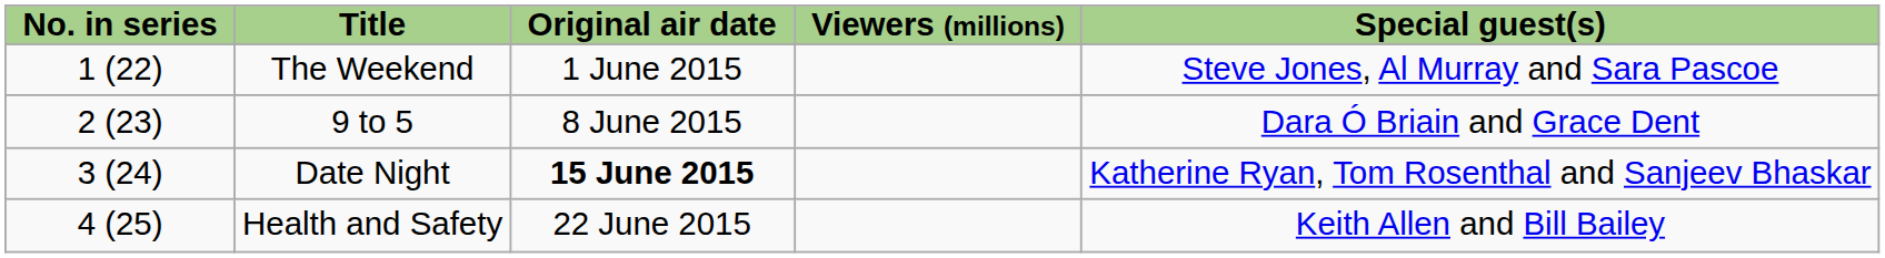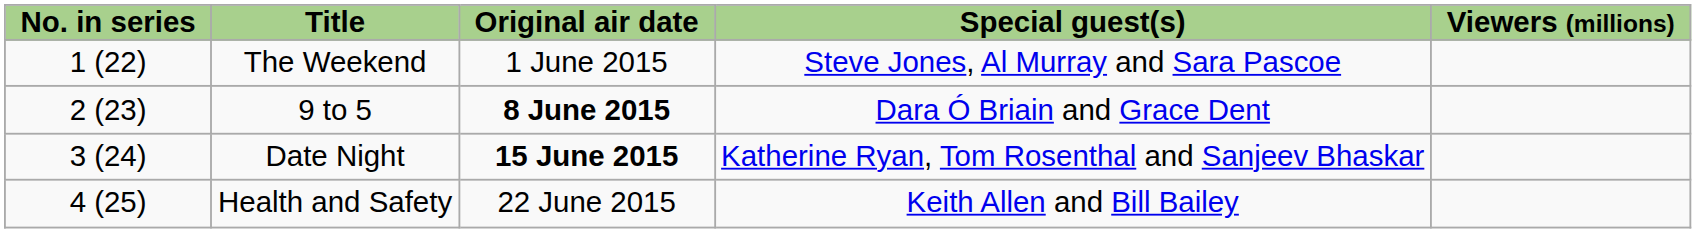 <table style="text-align:center;" class="wikitable">
 <tr>
 <th style="background-color:#A8D08D; padding:0 8px;">No. in series</th>
 <th style="background-color:#A8D08D; padding:0 8px;">Title</th>
 <th style="background-color:#A8D08D; padding:0 8px;">Original air date</th>
+<th style="background-color:#A8D08D; padding:0 8px;">Special guest(s)</th>
 <th style="background-color:#A8D08D; padding:0 8px;">Viewers <small>(millions)</small></th>
-<th style="background-color:#A8D08D; padding:0 8px;">Special guest(s)</th>
 </tr>
 <tr>
 <td>1 (22)</td>
 <td>The Weekend</td>
 <td>1 June 2015</td>
+<td><a href='#'>Steve Jones</a>, <a href='#'>Al Murray</a> and <a href='#'>Sara Pascoe</a></td>
 <td></td>
-<td><a href='#'>Steve Jones</a>, <a href='#'>Al Murray</a> and <a href='#'>Sara Pascoe</a></td>
 </tr>
 <tr>
 <td>2 (23)</td>
 <td>9 to 5</td>
-<td>8 June 2015</td>
+<td><strong>8 June 2015</strong></td>
+<td><a href='#'>Dara Ó Briain</a> and <a href='#'>Grace Dent</a></td>
 <td></td>
-<td><a href='#'>Dara Ó Briain</a> and <a href='#'>Grace Dent</a></td>
 </tr>
 <tr>
 <td>3 (24)</td>
 <td>Date Night</td>
 <td><strong>15 June 2015</strong></td>
+<td><a href='#'>Katherine Ryan</a>, <a href='#'>Tom Rosenthal</a> and <a href='#'>Sanjeev Bhaskar</a></td>
 <td></td>
-<td><a href='#'>Katherine Ryan</a>, <a href='#'>Tom Rosenthal</a> and <a href='#'>Sanjeev Bhaskar</a></td>
 </tr>
 <tr>
 <td>4 (25)</td>
 <td>Health and Safety</td>
 <td>22 June 2015</td>
+<td><a href='#'>Keith Allen</a> and <a href='#'>Bill Bailey</a></td>
 <td></td>
-<td><a href='#'>Keith Allen</a> and <a href='#'>Bill Bailey</a></td>
 </tr>
 </table>
